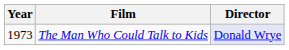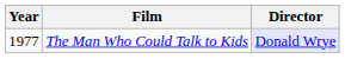 <table class="wikitable">
 <tr>
 <th>Year</th>
 <th>Film</th>
 <th>Director</th>
 </tr>
 <tr>
-<td>1973</td>
+<td>1977</td>
 <td><em><a href='#'>The Man Who Could Talk to Kids</a></em></td>
 <td style="background: lavender;"><a href='#'>Donald Wrye</a></td>
 </tr>
 </table>
